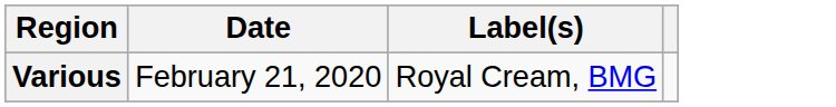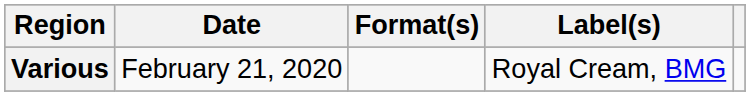 <table class="wikitable plainrowheaders">
 <tr>
 <th scope="col">Region</th>
 <th scope="col">Date</th>
+<th scope="col">Format(s)</th>
 <th scope="col">Label(s)</th>
 <th scope="col"></th>
 </tr>
 <tr>
 <th>Various</th>
 <td>February 21, 2020</td>
+<td></td>
 <td>Royal Cream, <a href='#'>BMG</a></td>
 <td style="text-align:center;"></td>
 </tr>
 </table>
